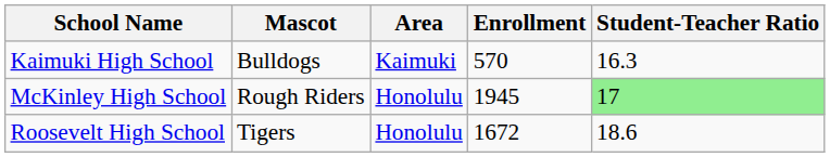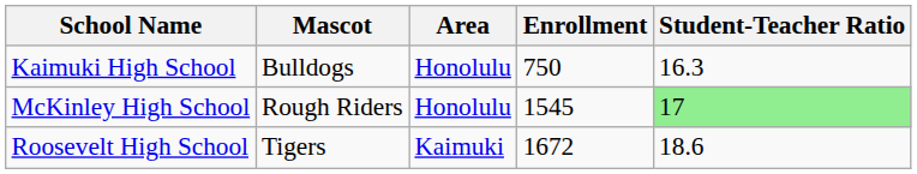 <table class="wikitable">
 <tr>
 <th>School Name</th>
 <th>Mascot</th>
 <th>Area</th>
 <th>Enrollment</th>
 <th>Student-Teacher Ratio</th>
 </tr>
 <tr>
 <td><a href='#'>Kaimuki High School</a></td>
 <td>Bulldogs</td>
-<td><a href='#'>Kaimuki</a></td>
-<td>570</td>
+<td><a href='#'>Honolulu</a></td>
+<td>750</td>
 <td>16.3</td>
 </tr>
 <tr>
 <td><a href='#'>McKinley High School</a></td>
 <td>Rough Riders</td>
 <td><a href='#'>Honolulu</a></td>
-<td>1945</td>
+<td>1545</td>
 <td style="background: lightgreen;">17</td>
 </tr>
 <tr>
 <td><a href='#'>Roosevelt High School</a></td>
 <td>Tigers</td>
-<td><a href='#'>Honolulu</a></td>
+<td><a href='#'>Kaimuki</a></td>
 <td>1672</td>
 <td>18.6</td>
 </tr>
 </table>
